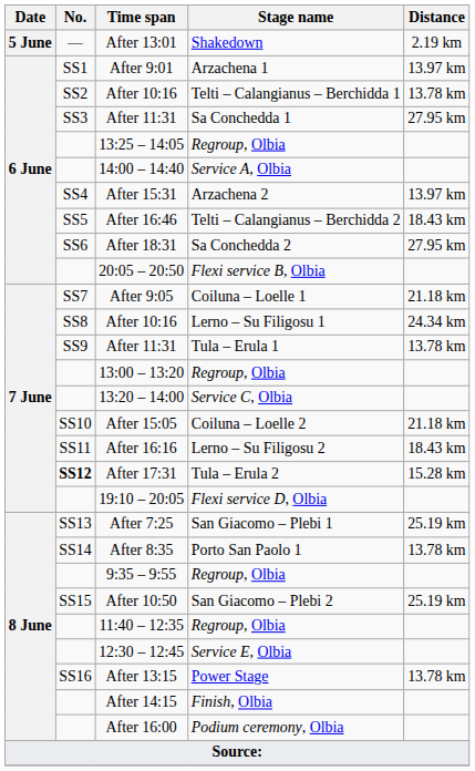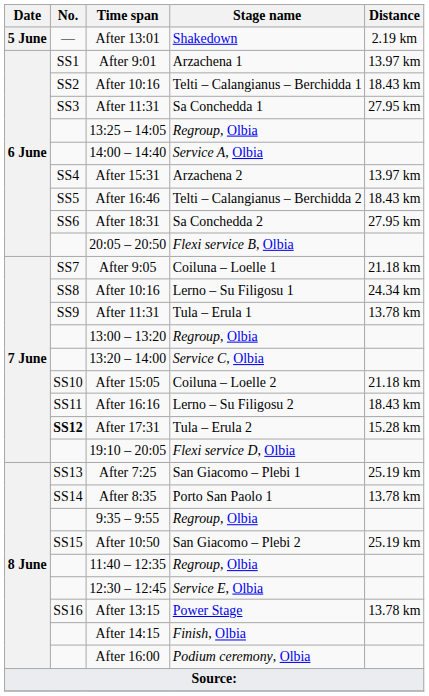 <table class="wikitable" style="font-size: 85%;">
 <tr>
 <th>Date</th>
 <th>No.</th>
 <th>Time span</th>
 <th>Stage name</th>
 <th>Distance</th>
 </tr>
 <tr>
 <th>5 June</th>
 <td align="center">—</td>
 <td align="center">After 13:01</td>
 <td><a href='#'>Shakedown</a></td>
 <td align="center">2.19 km</td>
 </tr>
 <tr>
 <th rowspan="9">6 June</th>
 <td align="center">SS1</td>
 <td align="center">After 9:01</td>
 <td>Arzachena 1</td>
 <td align="center">13.97 km</td>
 </tr>
 <tr>
 <td align="center">SS2</td>
 <td align="center">After 10:16</td>
 <td>Telti – Calangianus – Berchidda 1</td>
-<td align="center">13.78 km</td>
+<td align="center">18.43 km</td>
 </tr>
 <tr>
 <td align="center">SS3</td>
 <td align="center">After 11:31</td>
 <td>Sa Conchedda 1</td>
 <td align="center">27.95 km</td>
 </tr>
 <tr>
 <td align="center"></td>
 <td align="center">13:25 – 14:05</td>
 <td><em>Regroup</em>, <a href='#'>Olbia</a></td>
 <td></td>
 </tr>
 <tr>
 <td align="center"></td>
 <td align="center">14:00 – 14:40</td>
 <td><em>Service A</em>, <a href='#'>Olbia</a></td>
 <td></td>
 </tr>
 <tr>
 <td align="center">SS4</td>
 <td align="center">After 15:31</td>
 <td>Arzachena 2</td>
 <td align="center">13.97 km</td>
 </tr>
 <tr>
 <td align="center">SS5</td>
 <td align="center">After 16:46</td>
 <td>Telti – Calangianus – Berchidda 2</td>
 <td align="center">18.43 km</td>
 </tr>
 <tr>
 <td align="center">SS6</td>
 <td align="center">After 18:31</td>
 <td>Sa Conchedda 2</td>
 <td align="center">27.95 km</td>
 </tr>
 <tr>
 <td align="center"></td>
 <td align="center">20:05 – 20:50</td>
 <td><em>Flexi service B</em>, <a href='#'>Olbia</a></td>
 <td></td>
 </tr>
 <tr>
 <th rowspan="9">7 June</th>
 <td align="center">SS7</td>
 <td align="center">After 9:05</td>
 <td>Coiluna – Loelle 1</td>
 <td align="center">21.18 km</td>
 </tr>
 <tr>
 <td align="center">SS8</td>
 <td align="center">After 10:16</td>
 <td>Lerno – Su Filigosu 1</td>
 <td align="center">24.34 km</td>
 </tr>
 <tr>
 <td align="center">SS9</td>
 <td align="center">After 11:31</td>
 <td>Tula – Erula 1</td>
 <td align="center">13.78 km</td>
 </tr>
 <tr>
 <td align="center"></td>
 <td align="center">13:00 – 13:20</td>
 <td><em>Regroup</em>, <a href='#'>Olbia</a></td>
 <td></td>
 </tr>
 <tr>
 <td align="center"></td>
 <td align="center">13:20 – 14:00</td>
 <td><em>Service C</em>, <a href='#'>Olbia</a></td>
 <td></td>
 </tr>
 <tr>
 <td align="center">SS10</td>
 <td align="center">After 15:05</td>
 <td>Coiluna – Loelle 2</td>
 <td align="center">21.18 km</td>
 </tr>
 <tr>
 <td align="center">SS11</td>
 <td align="center">After 16:16</td>
 <td>Lerno – Su Filigosu 2</td>
 <td align="center">18.43 km</td>
 </tr>
 <tr>
 <td align="center"><strong>SS12</strong></td>
 <td align="center">After 17:31</td>
 <td>Tula – Erula 2</td>
 <td align="center">15.28 km</td>
 </tr>
 <tr>
 <td align="center"></td>
 <td align="center">19:10 – 20:05</td>
 <td><em>Flexi service D</em>, <a href='#'>Olbia</a></td>
 <td></td>
 </tr>
 <tr>
 <th rowspan="9">8 June</th>
 <td align="center">SS13</td>
 <td align="center">After 7:25</td>
 <td>San Giacomo – Plebi 1</td>
 <td align="center">25.19 km</td>
 </tr>
 <tr>
 <td align="center">SS14</td>
 <td align="center">After 8:35</td>
 <td>Porto San Paolo 1</td>
 <td align="center">13.78 km</td>
 </tr>
 <tr>
 <td align="center"></td>
 <td align="center">9:35 – 9:55</td>
 <td><em>Regroup</em>, <a href='#'>Olbia</a></td>
 <td></td>
 </tr>
 <tr>
 <td align="center">SS15</td>
 <td align="center">After 10:50</td>
 <td>San Giacomo – Plebi 2</td>
 <td align="center">25.19 km</td>
 </tr>
 <tr>
 <td align="center"></td>
 <td align="center">11:40 – 12:35</td>
 <td><em>Regroup</em>, <a href='#'>Olbia</a></td>
 <td></td>
 </tr>
 <tr>
 <td align="center"></td>
 <td align="center">12:30 – 12:45</td>
 <td><em>Service E</em>, <a href='#'>Olbia</a></td>
 <td></td>
 </tr>
 <tr>
 <td align="center">SS16</td>
 <td align="center">After 13:15</td>
 <td><a href='#'>Power Stage</a></td>
 <td align="center">13.78 km</td>
 </tr>
 <tr>
 <td align="center"></td>
 <td align="center">After 14:15</td>
 <td><em>Finish</em>, <a href='#'>Olbia</a></td>
 <td></td>
 </tr>
 <tr>
 <td align="center"></td>
 <td align="center">After 16:00</td>
 <td><em>Podium ceremony</em>, <a href='#'>Olbia</a></td>
 <td></td>
 </tr>
 <tr>
 <td colspan="5" style="background-color:#EAECF0;text-align:center"><strong>Source:</strong></td>
 </tr>
 <tr>
 </tr>
 </table>
